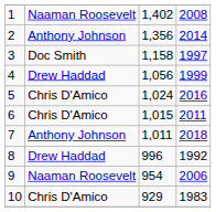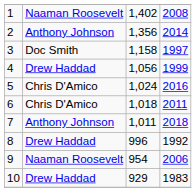 <table class="wikitable">
 <tr>
 </tr>
 <tr>
 <td>1</td>
 <td><a href='#'>Naaman Roosevelt</a></td>
 <td>1,402</td>
 <td><a href='#'>2008</a></td>
 </tr>
 <tr>
 <td>2</td>
 <td><a href='#'>Anthony Johnson</a></td>
 <td>1,356</td>
 <td><a href='#'>2014</a></td>
 </tr>
 <tr>
 <td>3</td>
 <td>Doc Smith</td>
 <td>1,158</td>
 <td><a href='#'>1997</a></td>
 </tr>
 <tr>
 <td>4</td>
 <td><a href='#'>Drew Haddad</a></td>
 <td>1,056</td>
 <td><a href='#'>1999</a></td>
 </tr>
 <tr>
 <td>5</td>
 <td>Chris D'Amico</td>
 <td>1,024</td>
 <td><a href='#'>2016</a></td>
 </tr>
 <tr>
 <td>6</td>
 <td>Chris D'Amico</td>
-<td>1,015</td>
+<td>1,018</td>
 <td><a href='#'>2011</a></td>
 </tr>
 <tr>
 <td>7</td>
 <td><a href='#'>Anthony Johnson</a></td>
 <td>1,011</td>
 <td><a href='#'>2018</a></td>
 </tr>
 <tr>
 <td>8</td>
 <td><a href='#'>Drew Haddad</a></td>
 <td>996</td>
 <td>1992</td>
 </tr>
 <tr>
 <td>9</td>
 <td><a href='#'>Naaman Roosevelt</a></td>
 <td>954</td>
 <td><a href='#'>2006</a></td>
 </tr>
 <tr>
 <td>10</td>
-<td>Chris D'Amico</td>
+<td><a href='#'>Drew Haddad</a></td>
 <td>929</td>
 <td>1983</td>
 </tr>
 <tr>
 </tr>
 </table>
